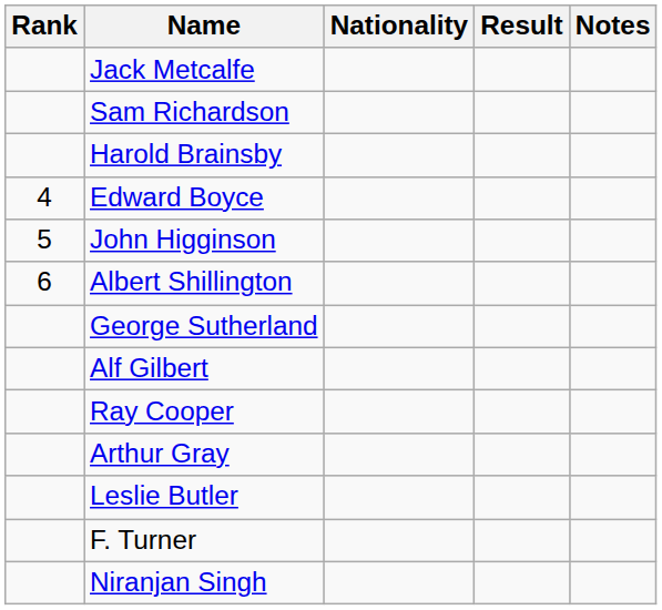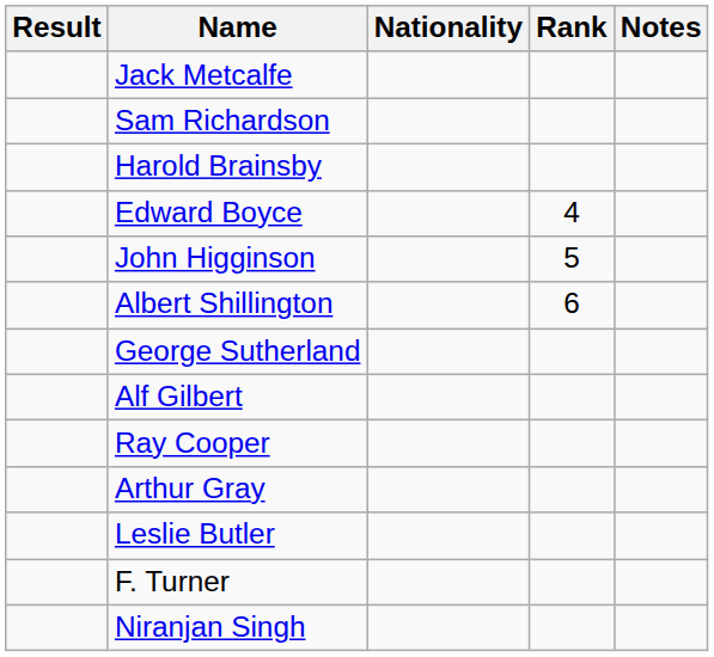 <table class="wikitable sortable" style=" text-align:center">
 <tr>
-<th>Rank</th>
+<th>Result</th>
 <th>Name</th>
 <th>Nationality</th>
-<th>Result</th>
+<th>Rank</th>
 <th>Notes</th>
 </tr>
 <tr>
 <td></td>
 <td align=left><a href='#'>Jack Metcalfe</a></td>
 <td align=left></td>
 <td></td>
 <td></td>
 </tr>
 <tr>
 <td></td>
 <td align=left><a href='#'>Sam Richardson</a></td>
 <td align=left></td>
 <td></td>
 <td></td>
 </tr>
 <tr>
 <td></td>
 <td align=left><a href='#'>Harold Brainsby</a></td>
 <td align=left></td>
 <td></td>
 <td></td>
 </tr>
 <tr>
-<td>4</td>
+<td></td>
 <td align=left><a href='#'>Edward Boyce</a></td>
 <td align=left></td>
-<td></td>
+<td>4</td>
 <td></td>
 </tr>
 <tr>
-<td>5</td>
+<td></td>
 <td align=left><a href='#'>John Higginson</a></td>
 <td align=left></td>
-<td></td>
+<td>5</td>
 <td></td>
 </tr>
 <tr>
-<td>6</td>
+<td></td>
 <td align=left><a href='#'>Albert Shillington</a></td>
 <td align=left></td>
-<td></td>
+<td>6</td>
 <td></td>
 </tr>
 <tr>
 <td></td>
 <td align=left><a href='#'>George Sutherland</a></td>
 <td align=left></td>
 <td></td>
 <td></td>
 </tr>
 <tr>
 <td></td>
 <td align=left><a href='#'>Alf Gilbert</a></td>
 <td align=left></td>
 <td></td>
 <td></td>
 </tr>
 <tr>
 <td></td>
 <td align=left><a href='#'>Ray Cooper</a></td>
 <td align=left></td>
 <td></td>
 <td></td>
 </tr>
 <tr>
 <td></td>
 <td align=left><a href='#'>Arthur Gray</a></td>
 <td align=left></td>
 <td></td>
 <td></td>
 </tr>
 <tr>
 <td></td>
 <td align=left><a href='#'>Leslie Butler</a></td>
 <td align=left></td>
 <td></td>
 <td></td>
 </tr>
 <tr>
 <td></td>
 <td align=left>F. Turner</td>
 <td align=left></td>
 <td></td>
 <td></td>
 </tr>
 <tr>
 <td></td>
 <td align=left><a href='#'>Niranjan Singh</a></td>
 <td align=left></td>
 <td></td>
 <td></td>
 </tr>
 </table>
